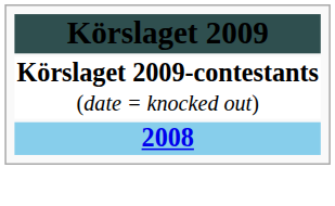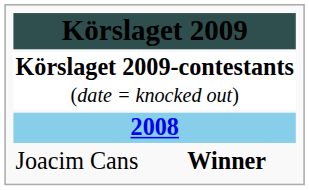 <table class="infobox">
 <tr>
 <td colspan="2" style="background:#2F4F4F; text-align:center;"><big><strong><span>Körslaget 2009</span></strong></big></td>
 </tr>
 <tr>
 <td colspan="2" style="background:#FFFFFF; text-align:center;"><strong>Körslaget 2009-contestants</strong><br><small>(<em>date = knocked out</em>)</small></td>
 </tr>
 <tr>
 <td colspan="2" style="background:#87CEEB; text-align:center;"><strong><a href='#'>2008</a></strong></td>
 </tr>
+<tr ---->
+<td>Joacim Cans</td>
+<td><strong>Winner</strong></td>
+</tr>
 </table>
